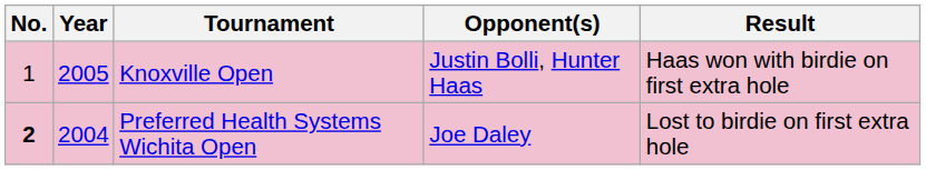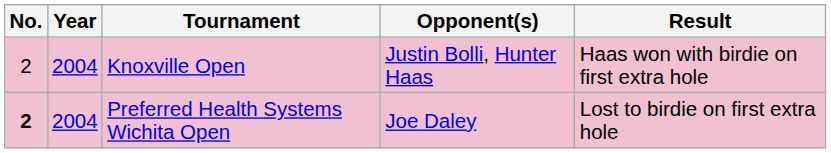 <table class="wikitable" style="font-size:95%;">
 <tr>
 <th>No.</th>
 <th>Year</th>
 <th>Tournament</th>
 <th>Opponent(s)</th>
 <th>Result</th>
 </tr>
 <tr style="background:#F2C1D1;">
-<td align=center>1</td>
-<td><a href='#'>2005</a></td>
+<td align=center>2</td>
+<td><a href='#'>2004</a></td>
 <td><a href='#'>Knoxville Open</a></td>
 <td> <a href='#'>Justin Bolli</a>,  <a href='#'>Hunter Haas</a></td>
 <td>Haas won with birdie on first extra hole</td>
 </tr>
 <tr style="background:#F2C1D1;">
 <td align=center><strong>2</strong></td>
 <td><a href='#'>2004</a></td>
 <td><a href='#'>Preferred Health Systems Wichita Open</a></td>
 <td> <a href='#'>Joe Daley</a></td>
 <td>Lost to birdie on first extra hole</td>
 </tr>
 </table>
